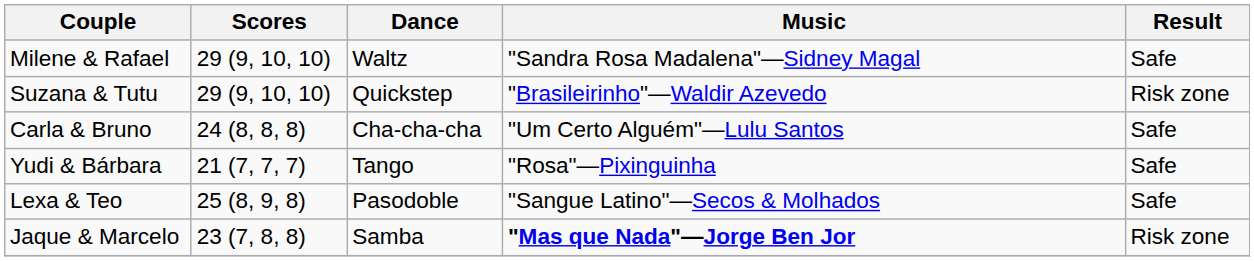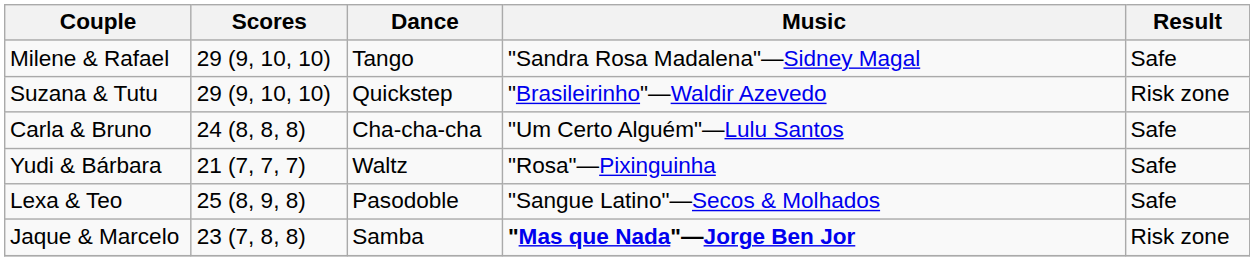 <table class="wikitable sortable" style="width:100%;">
 <tr>
 <th style="width:15.0%;">Couple</th>
 <th style="width:12.5%;">Scores</th>
 <th style="width:12.5%;">Dance</th>
 <th style="width:50.0%;">Music</th>
 <th style="width:10.0%;">Result</th>
 </tr>
 <tr>
 <td>Milene & Rafael</td>
 <td>29 (9, 10, 10)</td>
-<td>Waltz</td>
+<td>Tango</td>
 <td>"Sandra Rosa Madalena"—<a href='#'>Sidney Magal</a></td>
 <td>Safe</td>
 </tr>
 <tr>
 <td>Suzana & Tutu</td>
 <td>29 (9, 10, 10)</td>
 <td>Quickstep</td>
 <td>"<a href='#'>Brasileirinho</a>"—<a href='#'>Waldir Azevedo</a></td>
 <td>Risk zone</td>
 </tr>
 <tr>
 <td>Carla & Bruno</td>
 <td>24 (8, 8, 8)</td>
 <td>Cha-cha-cha</td>
 <td>"Um Certo Alguém"—<a href='#'>Lulu Santos</a></td>
 <td>Safe</td>
 </tr>
 <tr>
 <td>Yudi & Bárbara</td>
 <td>21 (7, 7, 7)</td>
-<td>Tango</td>
+<td>Waltz</td>
 <td>"Rosa"—<a href='#'>Pixinguinha</a></td>
 <td>Safe</td>
 </tr>
 <tr>
 <td>Lexa & Teo</td>
 <td>25 (8, 9, 8)</td>
 <td>Pasodoble</td>
 <td>"Sangue Latino"—<a href='#'>Secos & Molhados</a></td>
 <td>Safe</td>
 </tr>
 <tr>
 <td>Jaque & Marcelo</td>
 <td>23 (7, 8, 8)</td>
 <td>Samba</td>
 <td><strong>"<a href='#'>Mas que Nada</a>"—<a href='#'>Jorge Ben Jor</a></strong></td>
 <td>Risk zone</td>
 </tr>
 <tr>
 </tr>
 </table>
